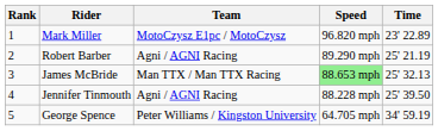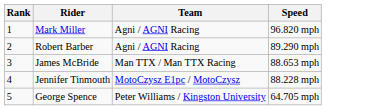 <table class="wikitable" style="font-size: 95%;">
 <tr style="background:#efefef;">
 <th>Rank</th>
 <th>Rider</th>
 <th>Team</th>
 <th>Speed</th>
-<th>Time</th>
 </tr>
 <tr>
 <td>1</td>
 <td> <a href='#'>Mark Miller</a></td>
-<td><a href='#'>MotoCzysz E1pc</a> / <a href='#'>MotoCzysz</a></td>
+<td>Agni / <a href='#'>AGNI</a> Racing</td>
 <td>96.820 mph</td>
-<td>23' 22.89</td>
 </tr>
 <tr>
 <td>2</td>
 <td> Robert Barber</td>
 <td>Agni / <a href='#'>AGNI</a> Racing</td>
 <td>89.290 mph</td>
-<td>25' 21.19</td>
 </tr>
 <tr>
 <td>3</td>
 <td> James McBride</td>
 <td>Man TTX / Man TTX Racing</td>
-<td style="background: lightgreen;">88.653 mph</td>
-<td>25' 32.13</td>
+<td>88.653 mph</td>
 </tr>
 <tr>
 <td>4</td>
 <td> Jennifer Tinmouth</td>
-<td>Agni / <a href='#'>AGNI</a> Racing</td>
+<td><a href='#'>MotoCzysz E1pc</a> / <a href='#'>MotoCzysz</a></td>
 <td>88.228 mph</td>
-<td>25' 39.50</td>
 </tr>
 <tr>
 <td>5</td>
 <td> George Spence</td>
 <td>Peter Williams / <a href='#'>Kingston University</a></td>
 <td>64.705 mph</td>
-<td>34' 59.19</td>
 </tr>
 </table>
